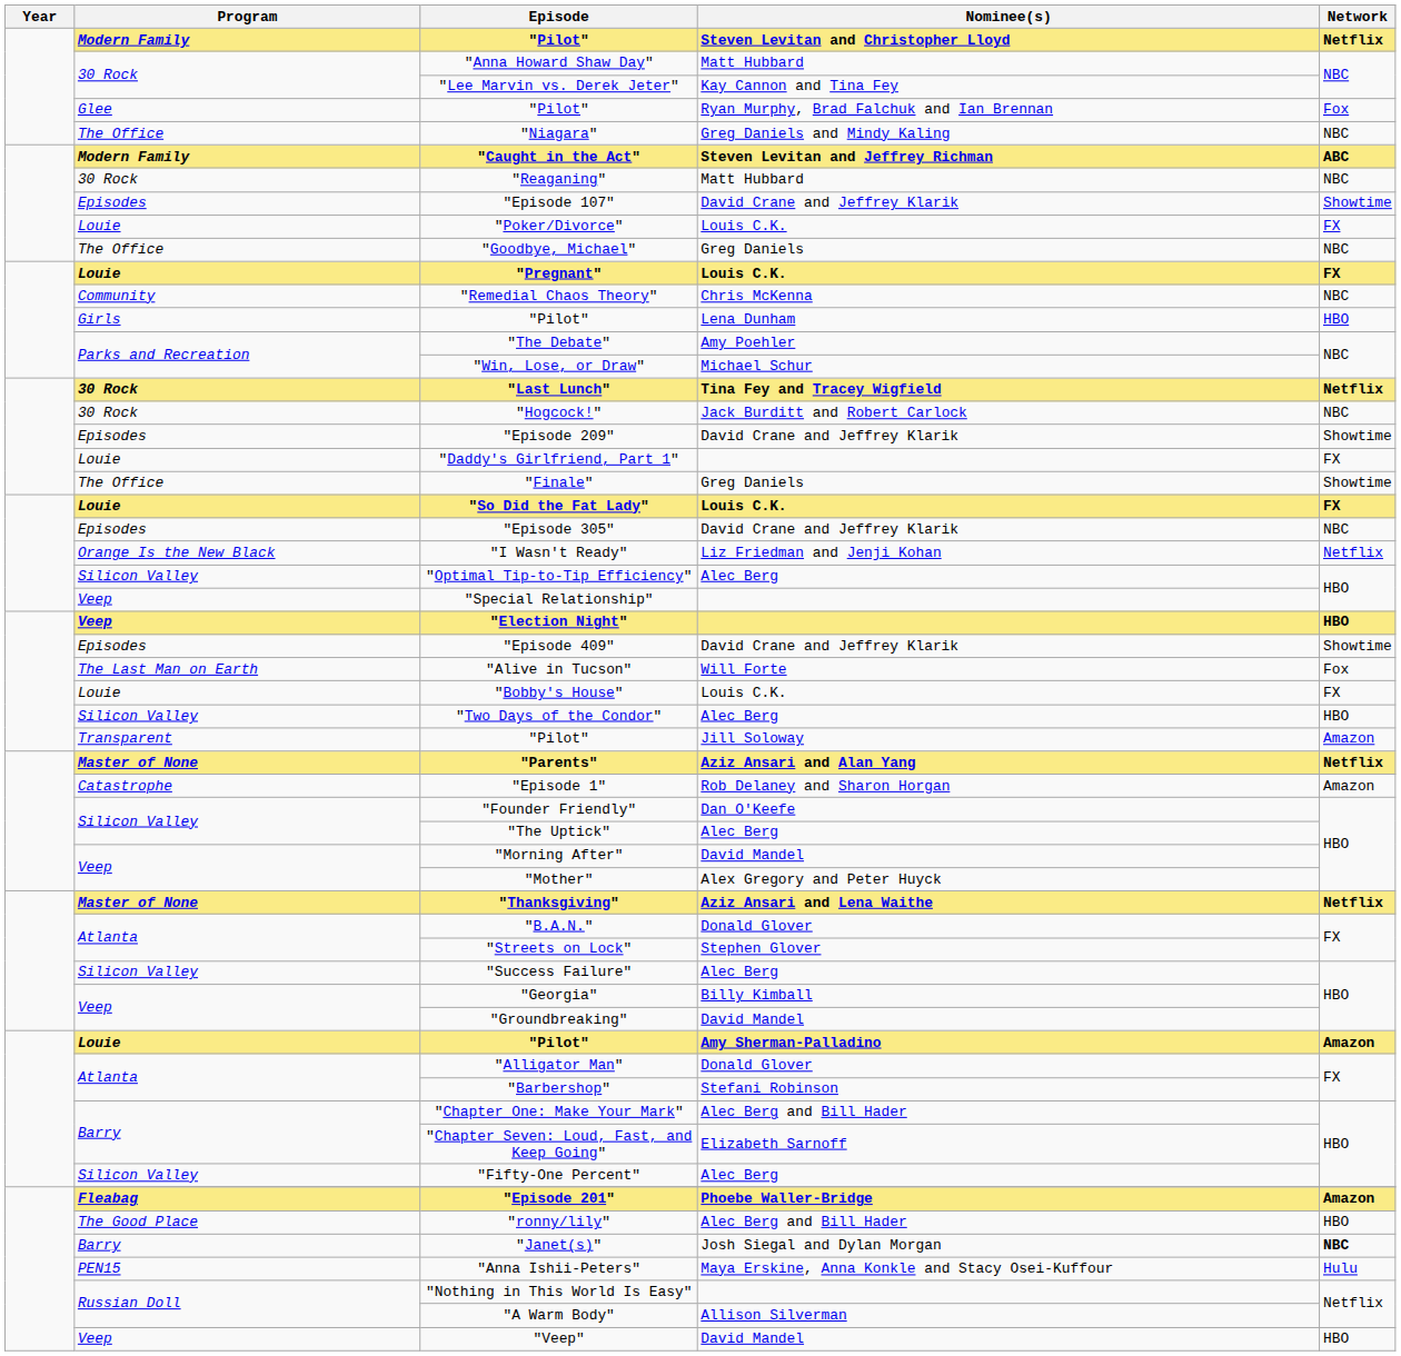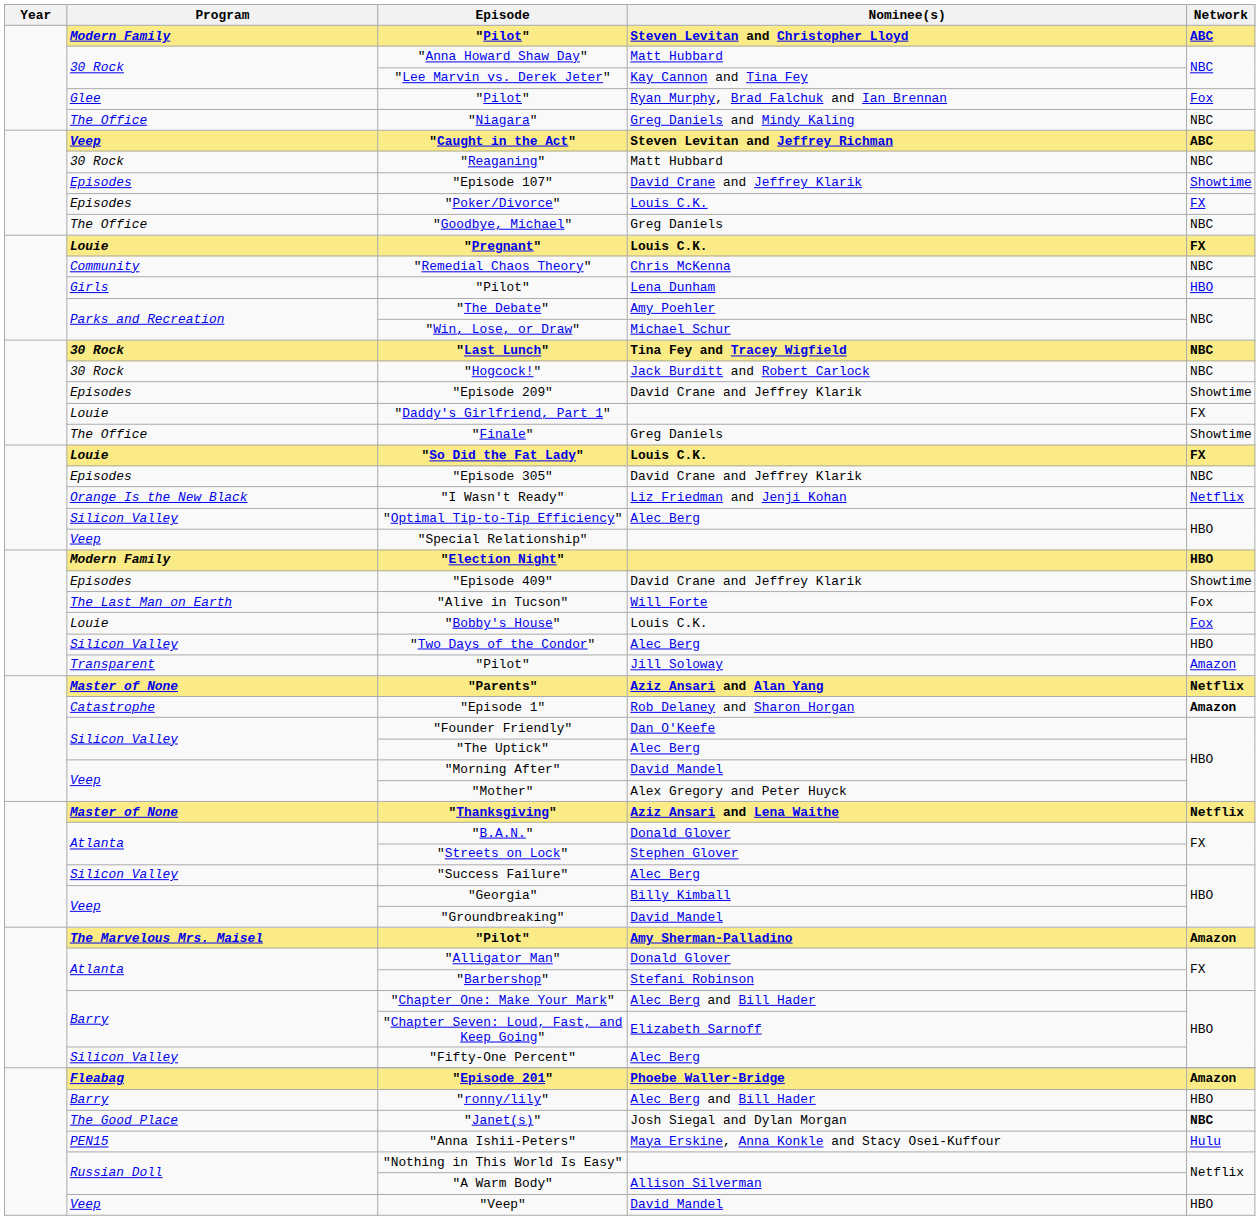 <table class="wikitable" style="width:100%">
 <tr bgcolor="#bebebe">
 <th width="5%">Year</th>
 <th width="25%">Program</th>
 <th width="20%">Episode</th>
 <th width="45%">Nominee(s)</th>
 <th width="5%">Network</th>
 </tr>
 <tr>
 <td rowspan=5></td>
 <td style="background:#FAEB86;"><strong><em><a href='#'>Modern Family</a></em></strong></td>
 <td style="background:#FAEB86;" align=center><strong>"<a href='#'>Pilot</a>"</strong></td>
 <td style="background:#FAEB86;"><strong><a href='#'>Steven Levitan</a> and <a href='#'>Christopher Lloyd</a></strong></td>
-<td style="background:#FAEB86;"><strong>Netflix</strong></td>
+<td style="background:#FAEB86;"><strong><a href='#'>ABC</a></strong></td>
 </tr>
 <tr>
 <td rowspan=2><em><a href='#'>30 Rock</a></em></td>
 <td align=center>"<a href='#'>Anna Howard Shaw Day</a>"</td>
 <td><a href='#'>Matt Hubbard</a></td>
 <td rowspan=2><a href='#'>NBC</a></td>
 </tr>
 <tr>
 <td align=center>"<a href='#'>Lee Marvin vs. Derek Jeter</a>"</td>
 <td><a href='#'>Kay Cannon</a> and <a href='#'>Tina Fey</a></td>
 </tr>
 <tr>
 <td><em><a href='#'>Glee</a></em></td>
 <td align=center>"<a href='#'>Pilot</a>"</td>
 <td><a href='#'>Ryan Murphy</a>, <a href='#'>Brad Falchuk</a> and <a href='#'>Ian Brennan</a></td>
 <td><a href='#'>Fox</a></td>
 </tr>
 <tr>
 <td><em><a href='#'>The Office</a></em></td>
 <td align=center>"<a href='#'>Niagara</a>"</td>
 <td><a href='#'>Greg Daniels</a> and <a href='#'>Mindy Kaling</a></td>
 <td>NBC</td>
 </tr>
 <tr>
 <td rowspan="5"></td>
-<td style="background:#FAEB86;"><strong><em>Modern Family</em></strong></td>
+<td style="background:#FAEB86;"><strong><em><a href='#'>Veep</a></em></strong></td>
 <td style="background:#FAEB86;" align=center><strong>"<a href='#'>Caught in the Act</a>"</strong></td>
 <td style="background:#FAEB86;"><strong>Steven Levitan and <a href='#'>Jeffrey Richman</a></strong></td>
 <td style="background:#FAEB86;"><strong>ABC</strong></td>
 </tr>
 <tr>
 <td><em>30 Rock</em></td>
 <td align=center>"<a href='#'>Reaganing</a>"</td>
 <td>Matt Hubbard</td>
 <td>NBC</td>
 </tr>
 <tr>
 <td><em><a href='#'>Episodes</a></em></td>
 <td align=center>"Episode 107"</td>
 <td><a href='#'>David Crane</a> and <a href='#'>Jeffrey Klarik</a></td>
 <td><a href='#'>Showtime</a></td>
 </tr>
 <tr>
-<td><em><a href='#'>Louie</a></em></td>
+<td><em>Episodes</em></td>
 <td align=center>"<a href='#'>Poker/Divorce</a>"</td>
 <td><a href='#'>Louis C.K.</a></td>
 <td><a href='#'>FX</a></td>
 </tr>
 <tr>
 <td><em>The Office</em></td>
 <td align=center>"<a href='#'>Goodbye, Michael</a>"</td>
 <td>Greg Daniels</td>
 <td>NBC</td>
 </tr>
 <tr>
 <td rowspan="5"></td>
 <td style="background:#FAEB86;"><strong><em>Louie</em></strong></td>
 <td style="background:#FAEB86;" align=center><strong>"<a href='#'>Pregnant</a>"</strong></td>
 <td style="background:#FAEB86;"><strong>Louis C.K.</strong></td>
 <td style="background:#FAEB86;"><strong>FX</strong></td>
 </tr>
 <tr>
 <td><em><a href='#'>Community</a></em></td>
 <td align=center>"<a href='#'>Remedial Chaos Theory</a>"</td>
 <td><a href='#'>Chris McKenna</a></td>
 <td>NBC</td>
 </tr>
 <tr>
 <td><em><a href='#'>Girls</a></em></td>
 <td align=center>"Pilot"</td>
 <td><a href='#'>Lena Dunham</a></td>
 <td><a href='#'>HBO</a></td>
 </tr>
 <tr>
 <td rowspan=2><em><a href='#'>Parks and Recreation</a></em></td>
 <td align=center>"<a href='#'>The Debate</a>"</td>
 <td><a href='#'>Amy Poehler</a></td>
 <td rowspan=2>NBC</td>
 </tr>
 <tr>
 <td align=center>"<a href='#'>Win, Lose, or Draw</a>"</td>
 <td><a href='#'>Michael Schur</a></td>
 </tr>
 <tr>
 <td rowspan="5"></td>
 <td style="background:#FAEB86;"><strong><em>30 Rock</em></strong></td>
 <td style="background:#FAEB86;" align=center><strong>"<a href='#'>Last Lunch</a>"</strong></td>
 <td style="background:#FAEB86;"><strong>Tina Fey and <a href='#'>Tracey Wigfield</a></strong></td>
-<td style="background:#FAEB86;"><strong>Netflix</strong></td>
+<td style="background:#FAEB86;"><strong>NBC</strong></td>
 </tr>
 <tr>
 <td><em>30 Rock</em></td>
 <td align=center>"<a href='#'>Hogcock!</a>"</td>
 <td><a href='#'>Jack Burditt</a> and <a href='#'>Robert Carlock</a></td>
 <td>NBC</td>
 </tr>
 <tr>
 <td><em>Episodes</em></td>
 <td align=center>"Episode 209"</td>
 <td>David Crane and Jeffrey Klarik</td>
 <td>Showtime</td>
 </tr>
 <tr>
 <td><em>Louie</em></td>
 <td align=center>"<a href='#'>Daddy's Girlfriend, Part 1</a>"</td>
 <td></td>
 <td>FX</td>
 </tr>
 <tr>
 <td><em>The Office</em></td>
 <td align=center>"<a href='#'>Finale</a>"</td>
 <td>Greg Daniels</td>
 <td>Showtime</td>
 </tr>
 <tr>
 <td rowspan="5"></td>
 <td style="background:#FAEB86;"><strong><em>Louie</em></strong></td>
 <td style="background:#FAEB86;" align=center><strong>"<a href='#'>So Did the Fat Lady</a>"</strong></td>
 <td style="background:#FAEB86;"><strong>Louis C.K.</strong></td>
 <td style="background:#FAEB86;"><strong>FX</strong></td>
 </tr>
 <tr>
 <td><em>Episodes</em></td>
 <td align=center>"Episode 305"</td>
 <td>David Crane and Jeffrey Klarik</td>
 <td>NBC</td>
 </tr>
 <tr>
 <td><em><a href='#'>Orange Is the New Black</a></em></td>
 <td align=center>"I Wasn't Ready"</td>
 <td><a href='#'>Liz Friedman</a> and <a href='#'>Jenji Kohan</a></td>
 <td><a href='#'>Netflix</a></td>
 </tr>
 <tr>
 <td><em><a href='#'>Silicon Valley</a></em></td>
 <td align=center>"<a href='#'>Optimal Tip-to-Tip Efficiency</a>"</td>
 <td><a href='#'>Alec Berg</a></td>
 <td rowspan=2>HBO</td>
 </tr>
 <tr>
 <td><em><a href='#'>Veep</a></em></td>
 <td align=center>"Special Relationship"</td>
 <td></td>
 </tr>
 <tr>
 <td rowspan="6"></td>
-<td style="background:#FAEB86;"><strong><em><a href='#'>Veep</a></em></strong></td>
+<td style="background:#FAEB86;"><strong><em>Modern Family</em></strong></td>
 <td style="background:#FAEB86;" align=center><strong>"<a href='#'>Election Night</a>"</strong></td>
 <td style="background:#FAEB86;"><strong></strong></td>
 <td style="background:#FAEB86;"><strong>HBO</strong></td>
 </tr>
 <tr>
 <td><em>Episodes</em></td>
 <td align=center>"Episode 409"</td>
 <td>David Crane and Jeffrey Klarik</td>
 <td>Showtime</td>
 </tr>
 <tr>
 <td><em><a href='#'>The Last Man on Earth</a></em></td>
 <td align=center>"Alive in Tucson"</td>
 <td><a href='#'>Will Forte</a></td>
 <td>Fox</td>
 </tr>
 <tr>
 <td><em>Louie</em></td>
 <td align=center>"<a href='#'>Bobby's House</a>"</td>
 <td>Louis C.K.</td>
-<td>FX</td>
+<td><a href='#'>Fox</a></td>
 </tr>
 <tr>
 <td><em><a href='#'>Silicon Valley</a></em></td>
 <td align=center>"<a href='#'>Two Days of the Condor</a>"</td>
 <td><a href='#'>Alec Berg</a></td>
 <td>HBO</td>
 </tr>
 <tr>
 <td><em><a href='#'>Transparent</a></em></td>
 <td align=center>"Pilot"</td>
 <td><a href='#'>Jill Soloway</a></td>
 <td><a href='#'>Amazon</a></td>
 </tr>
 <tr>
 <td rowspan="6"></td>
 <td style="background:#FAEB86;"><strong><em><a href='#'>Master of None</a></em></strong></td>
 <td style="background:#FAEB86;" align=center><strong>"Parents"</strong></td>
 <td style="background:#FAEB86;"><strong><a href='#'>Aziz Ansari</a> and <a href='#'>Alan Yang</a></strong></td>
 <td style="background:#FAEB86;"><strong>Netflix</strong></td>
 </tr>
 <tr>
 <td><em><a href='#'>Catastrophe</a></em></td>
 <td align=center>"Episode 1"</td>
 <td><a href='#'>Rob Delaney</a> and <a href='#'>Sharon Horgan</a></td>
-<td>Amazon</td>
+<td><strong>Amazon</strong></td>
 </tr>
 <tr>
 <td rowspan=2><em><a href='#'>Silicon Valley</a></em></td>
 <td align=center>"Founder Friendly"</td>
 <td><a href='#'>Dan O'Keefe</a></td>
 <td rowspan=4>HBO</td>
 </tr>
 <tr>
 <td align=center>"The Uptick"</td>
 <td><a href='#'>Alec Berg</a></td>
 </tr>
 <tr>
 <td rowspan=2><em><a href='#'>Veep</a></em></td>
 <td align=center>"Morning After"</td>
 <td><a href='#'>David Mandel</a></td>
 </tr>
 <tr>
 <td align=center>"Mother"</td>
 <td>Alex Gregory and Peter Huyck</td>
 </tr>
 <tr>
 <td rowspan="6"></td>
 <td style="background:#FAEB86;"><strong><em><a href='#'>Master of None</a></em></strong></td>
 <td style="background:#FAEB86;" align=center><strong>"<a href='#'>Thanksgiving</a>"</strong></td>
 <td style="background:#FAEB86;"><strong><a href='#'>Aziz Ansari</a> and <a href='#'>Lena Waithe</a></strong></td>
 <td style="background:#FAEB86;"><strong>Netflix</strong></td>
 </tr>
 <tr>
 <td rowspan=2><em><a href='#'>Atlanta</a></em></td>
 <td align=center>"<a href='#'>B.A.N.</a>"</td>
 <td><a href='#'>Donald Glover</a></td>
 <td rowspan=2>FX</td>
 </tr>
 <tr>
 <td align=center>"<a href='#'>Streets on Lock</a>"</td>
 <td><a href='#'>Stephen Glover</a></td>
 </tr>
 <tr>
 <td><em><a href='#'>Silicon Valley</a></em></td>
 <td align=center>"Success Failure"</td>
 <td><a href='#'>Alec Berg</a></td>
 <td rowspan=3>HBO</td>
 </tr>
 <tr>
 <td rowspan=2><em><a href='#'>Veep</a></em></td>
 <td align=center>"Georgia"</td>
 <td><a href='#'>Billy Kimball</a></td>
 </tr>
 <tr>
 <td align=center>"Groundbreaking"</td>
 <td><a href='#'>David Mandel</a></td>
 </tr>
 <tr>
 <td rowspan="6"></td>
-<td style="background:#FAEB86;"><strong><em>Louie</em></strong></td>
+<td style="background:#FAEB86;"><strong><em><a href='#'>The Marvelous Mrs. Maisel</a></em></strong></td>
 <td style="background:#FAEB86;" align=center><strong>"Pilot"</strong></td>
 <td style="background:#FAEB86;"><strong><a href='#'>Amy Sherman-Palladino</a></strong></td>
 <td style="background:#FAEB86;"><strong>Amazon</strong></td>
 </tr>
 <tr>
 <td rowspan=2><em><a href='#'>Atlanta</a></em></td>
 <td align=center>"<a href='#'>Alligator Man</a>"</td>
 <td><a href='#'>Donald Glover</a></td>
 <td rowspan=2>FX</td>
 </tr>
 <tr>
 <td align=center>"<a href='#'>Barbershop</a>"</td>
 <td><a href='#'>Stefani Robinson</a></td>
 </tr>
 <tr>
 <td rowspan=2><em><a href='#'>Barry</a></em></td>
 <td align=center>"<a href='#'>Chapter One: Make Your Mark</a>"</td>
 <td><a href='#'>Alec Berg</a> and <a href='#'>Bill Hader</a></td>
 <td rowspan=3>HBO</td>
 </tr>
 <tr>
 <td align=center>"<a href='#'>Chapter Seven: Loud, Fast, and Keep Going</a>"</td>
 <td><a href='#'>Elizabeth Sarnoff</a></td>
 </tr>
 <tr>
 <td><em><a href='#'>Silicon Valley</a></em></td>
 <td align=center>"Fifty-One Percent"</td>
 <td><a href='#'>Alec Berg</a></td>
 </tr>
 <tr>
 <td rowspan="8"></td>
 </tr>
 <tr style="background:#FAEB86;">
 <td><strong><em><a href='#'>Fleabag</a></em></strong></td>
 <td align=center><strong>"<a href='#'>Episode 201</a>"</strong></td>
 <td><strong><a href='#'>Phoebe Waller-Bridge</a></strong></td>
 <td><strong>Amazon</strong></td>
 </tr>
 <tr>
-<td><em><a href='#'>The Good Place</a></em></td>
+<td><em><a href='#'>Barry</a></em></td>
 <td align=center>"<a href='#'>ronny/lily</a>"</td>
 <td><a href='#'>Alec Berg</a> and <a href='#'>Bill Hader</a></td>
 <td>HBO</td>
 </tr>
 <tr>
-<td><em><a href='#'>Barry</a></em></td>
+<td><em><a href='#'>The Good Place</a></em></td>
 <td align=center>"<a href='#'>Janet(s)</a>"</td>
 <td>Josh Siegal and Dylan Morgan</td>
 <td><strong>NBC</strong></td>
 </tr>
 <tr>
 <td><em><a href='#'>PEN15</a></em></td>
 <td align=center>"Anna Ishii-Peters"</td>
 <td><a href='#'>Maya Erskine</a>, <a href='#'>Anna Konkle</a> and Stacy Osei-Kuffour</td>
 <td><a href='#'>Hulu</a></td>
 </tr>
 <tr>
 <td rowspan=2><em><a href='#'>Russian Doll</a></em></td>
 <td align=center>"Nothing in This World Is Easy"</td>
 <td></td>
 <td rowspan=2>Netflix</td>
 </tr>
 <tr>
 <td align=center>"A Warm Body"</td>
 <td><a href='#'>Allison Silverman</a></td>
 </tr>
 <tr>
 <td><em><a href='#'>Veep</a></em></td>
 <td align=center>"Veep"</td>
 <td><a href='#'>David Mandel</a></td>
 <td>HBO</td>
 </tr>
 </table>
